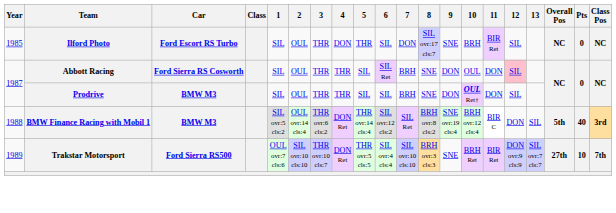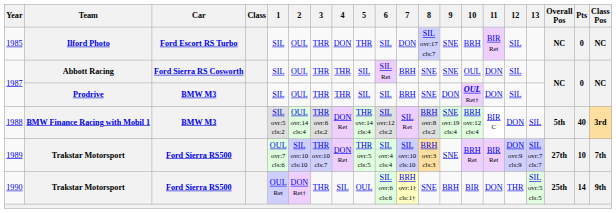 <table class="wikitable" style="text-align:center; font-size:85%">
 <tr>
 <th>Year</th>
 <th>Team</th>
 <th>Car</th>
 <th>Class</th>
 <th>1</th>
 <th>2</th>
 <th>3</th>
 <th>4</th>
 <th>5</th>
 <th>6</th>
 <th>7</th>
 <th>8</th>
 <th>9</th>
 <th>10</th>
 <th>11</th>
 <th>12</th>
 <th>13</th>
 <th>Overall<br>Pos</th>
 <th>Pts</th>
 <th>Class<br>Pos</th>
 </tr>
 <tr>
 <td><a href='#'>1985</a></td>
 <th><a href='#'>Ilford Photo</a></th>
 <th><a href='#'>Ford Escort RS Turbo</a></th>
 <th><span></span></th>
 <td><a href='#'>SIL</a></td>
 <td><a href='#'>OUL</a></td>
 <td><a href='#'>THR</a></td>
 <td><a href='#'>DON</a></td>
 <td><a href='#'>THR</a></td>
 <td><a href='#'>SIL</a></td>
 <td><a href='#'>DON</a></td>
 <td style="background:#CFCFFF;"><a href='#'>SIL</a><br><small>ovr:17<br>cls:7</small></td>
 <td><a href='#'>SNE</a></td>
 <td><a href='#'>BRH</a></td>
 <td style="background:#EFCFFF;"><a href='#'>BIR</a><br><small>Ret</small></td>
 <td><a href='#'>SIL</a></td>
 <td></td>
 <th>NC</th>
 <th>0</th>
 <th>NC</th>
 </tr>
 <tr>
 <td rowspan=2><a href='#'>1987</a></td>
 <th>Abbott Racing</th>
 <th><a href='#'>Ford Sierra RS Cosworth</a></th>
 <th><span></span></th>
 <td><a href='#'>SIL</a></td>
 <td><a href='#'>OUL</a></td>
 <td><a href='#'>THR</a></td>
 <td><a href='#'>THR</a></td>
 <td><a href='#'>SIL</a></td>
 <td style="background:#EFCFFF;"><a href='#'>SIL</a><br><small>Ret</small></td>
 <td><a href='#'>BRH</a></td>
 <td><a href='#'>SNE</a></td>
-<td><a href='#'>DON</a></td>
+<td><a href='#'>SNE</a></td>
 <td><a href='#'>OUL</a></td>
 <td><a href='#'>DON</a></td>
-<td style="background: pink;"><a href='#'>SIL</a></td>
+<td><a href='#'>SIL</a></td>
 <td></td>
 <th rowspan=2>NC</th>
 <th rowspan=2>0</th>
 <th rowspan=2>NC</th>
 </tr>
 <tr>
 <th><a href='#'>Prodrive</a></th>
 <th><a href='#'>BMW M3</a></th>
 <th><span></span></th>
 <td><a href='#'>SIL</a></td>
 <td><a href='#'>OUL</a></td>
 <td><a href='#'>THR</a></td>
 <td><a href='#'>THR</a></td>
 <td><a href='#'>SIL</a></td>
 <td><a href='#'>SIL</a></td>
 <td><a href='#'>BRH</a></td>
 <td><a href='#'>SNE</a></td>
 <td><a href='#'>DON</a></td>
 <td style="background:#EFCFFF;"><strong><em><a href='#'>OUL</a></em></strong><br><small>Ret†</small></td>
 <td><a href='#'>DON</a></td>
 <td><a href='#'>SIL</a></td>
 <td></td>
 </tr>
 <tr>
 <td><a href='#'>1988</a></td>
 <th><a href='#'>BMW Finance Racing with Mobil 1</a></th>
 <th><a href='#'>BMW M3</a></th>
 <th><span></span></th>
 <td style="background:#DFDFDF;"><a href='#'>SIL</a><br><small>ovr:5<br>cls:2</small></td>
 <td style="background:#DFFFDF;"><a href='#'>OUL</a><br><small>ovr:14<br>cls:4</small></td>
 <td style="background:#DFDFDF;"><a href='#'>THR</a><br><small>ovr:6<br>cls:2</small></td>
 <td style="background:#EFCFFF;"><a href='#'>DON</a><br><small>Ret</small></td>
 <td style="background:#DFFFDF;"><a href='#'>THR</a><br><small>ovr:14<br>cls:4</small></td>
 <td style="background:#DFDFDF;"><a href='#'>SIL</a><br><small>ovr:12<br>cls:2</small></td>
 <td style="background:#EFCFFF;"><a href='#'>SIL</a><br><small>Ret</small></td>
 <td style="background:#DFDFDF;"><a href='#'>BRH</a><br><small>ovr:8<br>cls:2</small></td>
 <td style="background:#DFFFDF;"><a href='#'>SNE</a><br><small>ovr:19<br>cls:4</small></td>
 <td style="background:#DFFFDF;"><a href='#'>BRH</a><br><small>ovr:12<br>cls:4</small></td>
 <td style="background:#FFFFFF;"><a href='#'>BIR</a><br><small>C</small></td>
 <td><a href='#'>DON</a></td>
 <td><a href='#'>SIL</a></td>
 <th>5th</th>
 <th>40</th>
 <td style="background:#FFDF9F;"><strong>3rd</strong></td>
 </tr>
 <tr>
 <td><a href='#'>1989</a></td>
 <th>Trakstar Motorsport</th>
 <th><a href='#'>Ford Sierra RS500</a></th>
 <th><span></span></th>
 <td style="background:#DFFFDF;"><a href='#'>OUL</a><br><small>ovr:7<br>cls:6</small></td>
 <td style="background:#CFCFFF;"><a href='#'>SIL</a><br><small>ovr:10<br>cls:10</small></td>
 <td style="background:#CFCFFF;"><a href='#'>THR</a><br><small>ovr:10<br>cls:7</small></td>
 <td style="background:#EFCFFF;"><a href='#'>DON</a><br><small>Ret</small></td>
 <td style="background:#DFFFDF;"><a href='#'>THR</a><br><small>ovr:5<br>cls:5</small></td>
 <td style="background:#DFFFDF;"><a href='#'>SIL</a><br><small>ovr:4<br>cls:4</small></td>
 <td style="background:#CFCFFF;"><a href='#'>SIL</a><br><small>ovr:10<br>cls:10</small></td>
 <td style="background:#FFDF9F;"><a href='#'>BRH</a><br><small>ovr:3<br>cls:3</small></td>
 <td><a href='#'>SNE</a></td>
 <td style="background:#EFCFFF;"><a href='#'>BRH</a><br><small>Ret</small></td>
 <td style="background:#EFCFFF;"><a href='#'>BIR</a><br><small>Ret</small></td>
 <td style="background:#CFCFFF;"><a href='#'>DON</a><br><small>ovr:9<br>cls:9</small></td>
 <td style="background:#CFCFFF;"><a href='#'>SIL</a><br><small>ovr:7<br>cls:7</small></td>
 <th>27th</th>
 <th>10</th>
 <th>7th</th>
 </tr>
 <tr>
+<td><a href='#'>1990</a></td>
+<th>Trakstar Motorsport</th>
+<th><a href='#'>Ford Sierra RS500</a></th>
+<th><span></span></th>
+<td style="background:#CFCFFF;"><a href='#'>OUL</a><br><small>Ret</small></td>
+<td style="background:#EFCFFF;"><a href='#'>DON</a><br><small>Ret†</small></td>
+<td><a href='#'>THR</a></td>
+<td><a href='#'>SIL</a></td>
+<td><a href='#'>OUL</a></td>
+<td style="background:#DFFFDF;"><a href='#'>SIL</a><br><small>ovr:6<br>cls:6</small></td>
+<td style="background:#FFFFBF;"><a href='#'>BRH</a><br><small>ovr:1†<br>cls:1†</small></td>
+<td><a href='#'>SNE</a></td>
+<td><a href='#'>BRH</a></td>
+<td><a href='#'>BIR</a></td>
+<td><a href='#'>DON</a></td>
+<td><a href='#'>THR</a></td>
+<td style="background:#DFFFDF;"><a href='#'>SIL</a><br><small>ovr:5<br>cls:5</small></td>
+<th>25th</th>
+<th>14</th>
+<th>9th</th>
+</tr>
+<tr>
 <th colspan="20"></th>
 </tr>
 </table>
